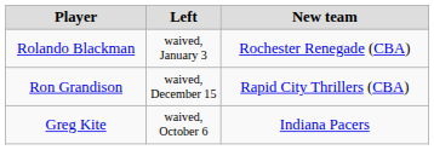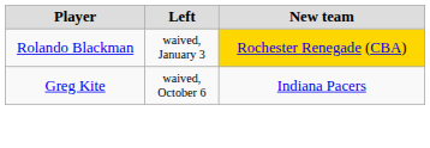 <table class="wikitable" style="text-align: center">
 <tr align="center"  bgcolor="#dddddd">
 <td style="width:140px"><strong>Player</strong></td>
 <td style="width:70px"><strong>Left</strong></td>
 <td style="width:210px"><strong>New team</strong></td>
 </tr>
 <tr style="height:40px">
 <td><a href='#'>Rolando Blackman</a></td>
 <td style="font-size: 80%">waived, January 3</td>
-<td><a href='#'>Rochester Renegade</a> (<a href='#'>CBA</a>)</td>
-</tr>
-<tr style="height:40px">
-<td><a href='#'>Ron Grandison</a></td>
-<td style="font-size: 80%">waived, December 15</td>
-<td><a href='#'>Rapid City Thrillers</a> (<a href='#'>CBA</a>)</td>
+<td style="background: gold;"><a href='#'>Rochester Renegade</a> (<a href='#'>CBA</a>)</td>
 </tr>
 <tr style="height:40px">
 <td><a href='#'>Greg Kite</a></td>
 <td style="font-size: 80%">waived, October 6</td>
 <td><a href='#'>Indiana Pacers</a></td>
 </tr>
 </table>
